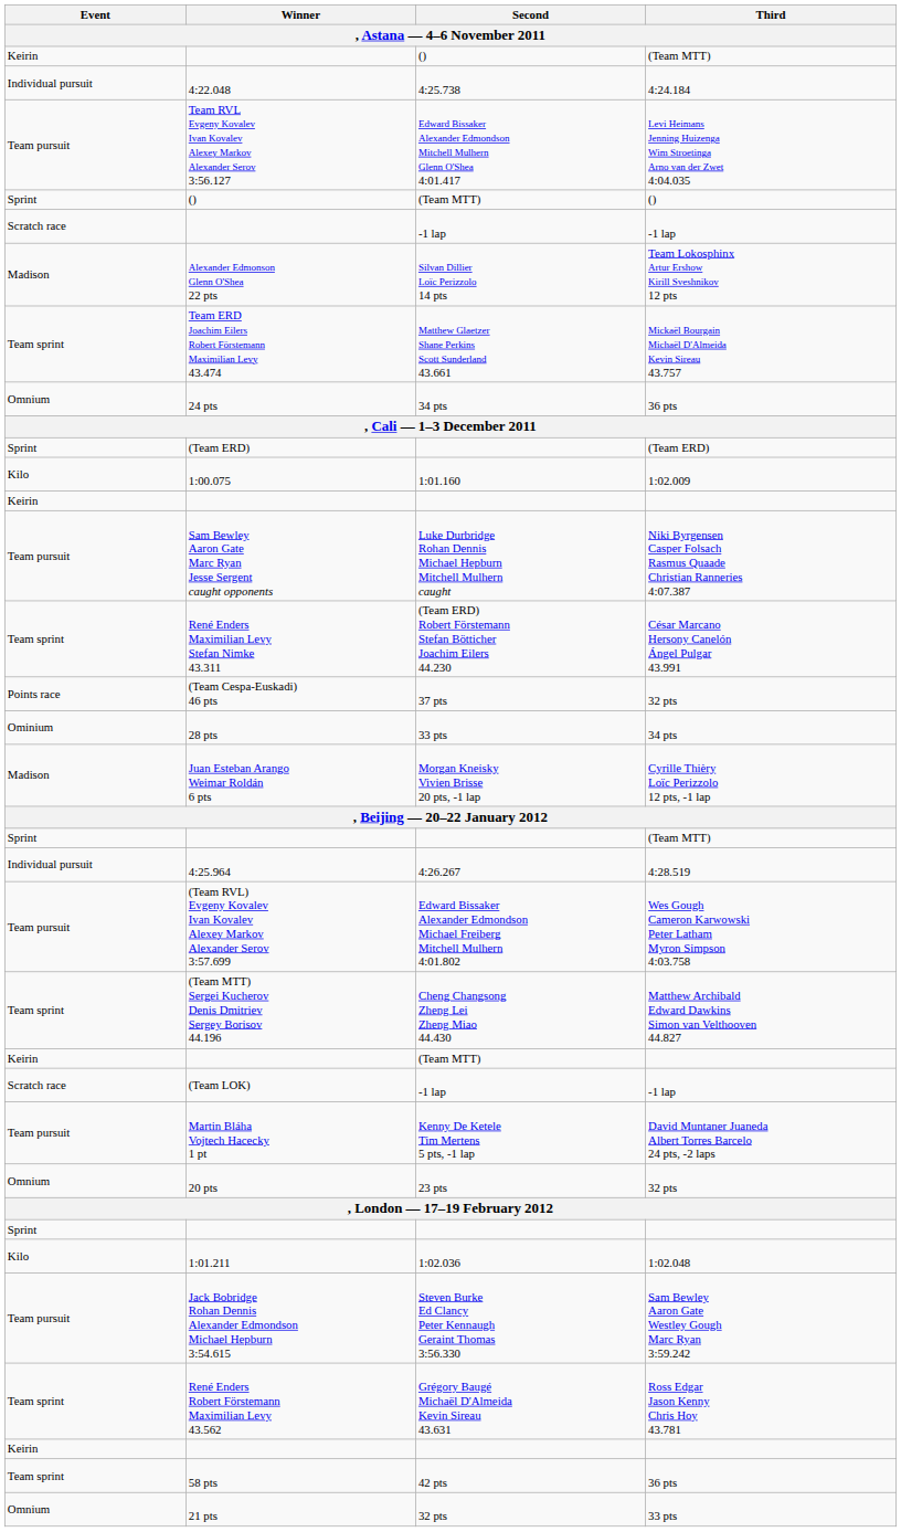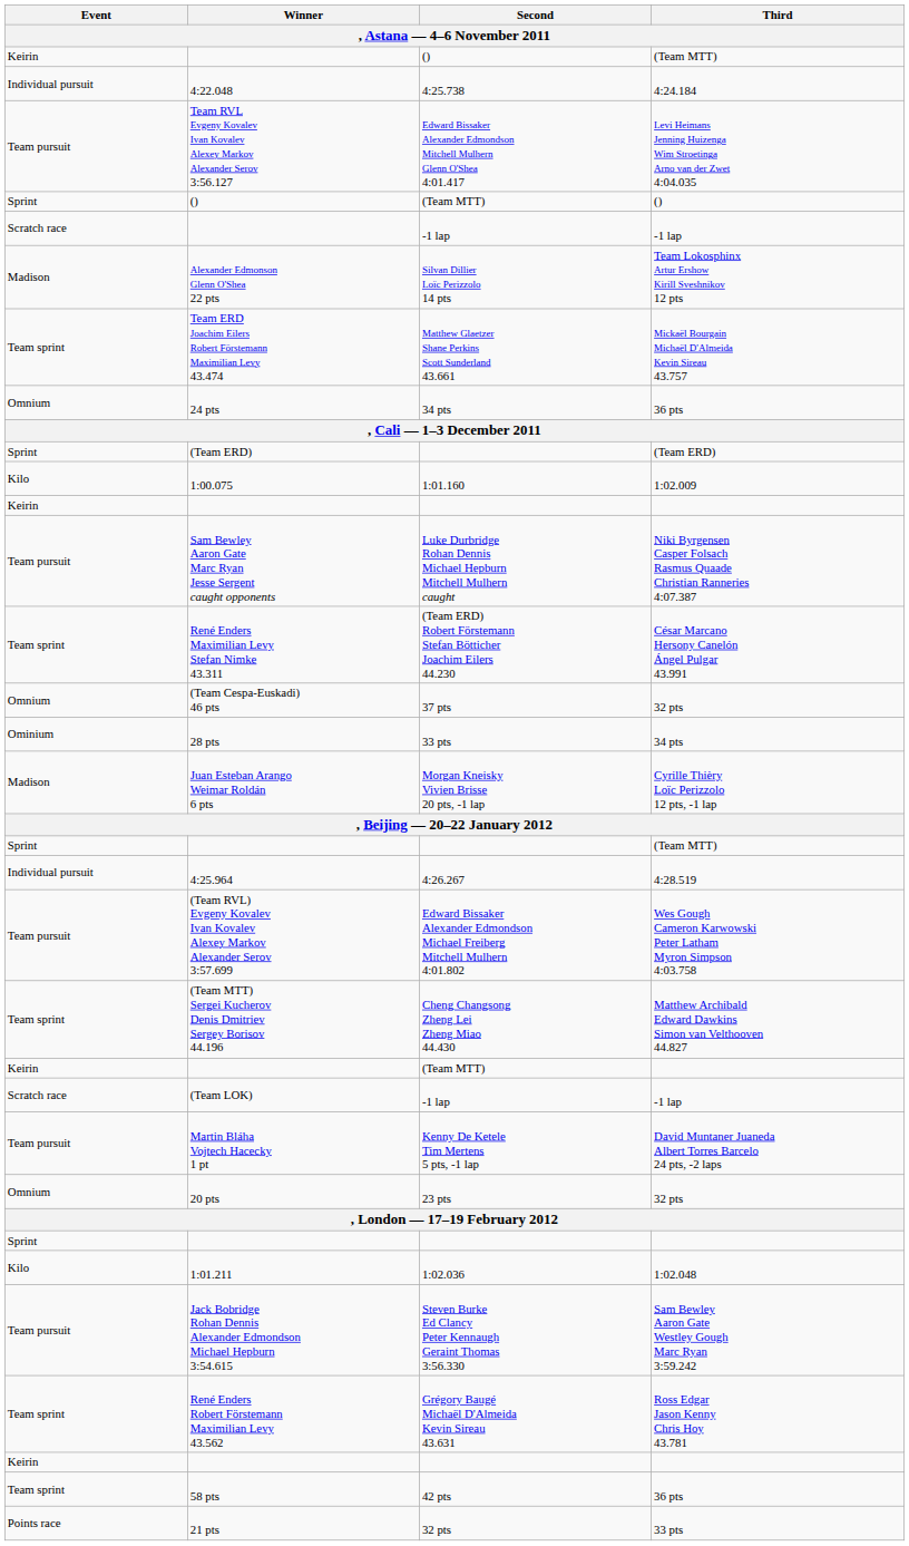 <table class="wikitable"  style="font-size:95%; width:90%;">
 <tr>
 <th>Event</th>
 <th>Winner</th>
 <th>Second</th>
 <th>Third</th>
 </tr>
 <tr>
 <th colspan=4><big>, <a href='#'>Astana</a> — 4–6 November 2011</big> <em><small></small></em></th>
 </tr>
 <tr>
 <td>Keirin</td>
 <td></td>
 <td> ()</td>
 <td> (Team MTT)</td>
 </tr>
 <tr>
 <td>Individual pursuit</td>
 <td><br>4:22.048</td>
 <td><br>4:25.738</td>
 <td><br>4:24.184</td>
 </tr>
 <tr>
 <td>Team pursuit</td>
 <td><a href='#'>Team RVL</a><br><small><a href='#'>Evgeny Kovalev</a><br><a href='#'>Ivan Kovalev</a><br><a href='#'>Alexey Markov</a><br><a href='#'>Alexander Serov</a></small><br>3:56.127</td>
 <td><br><small><a href='#'>Edward Bissaker</a><br><a href='#'>Alexander Edmondson</a><br><a href='#'>Mitchell Mulhern</a><br><a href='#'>Glenn O'Shea</a></small><br>4:01.417</td>
 <td><br><small><a href='#'>Levi Heimans</a><br><a href='#'>Jenning Huizenga</a><br><a href='#'>Wim Stroetinga</a><br><a href='#'>Arno van der Zwet</a></small><br>4:04.035</td>
 </tr>
 <tr>
 <td>Sprint</td>
 <td> ()</td>
 <td> (Team MTT)</td>
 <td> ()</td>
 </tr>
 <tr>
 <td>Scratch race</td>
 <td></td>
 <td><br>-1 lap</td>
 <td><br>-1 lap</td>
 </tr>
 <tr>
 <td>Madison</td>
 <td><br><small><a href='#'>Alexander Edmonson</a><br><a href='#'>Glenn O'Shea</a></small><br>22 pts</td>
 <td><br><small><a href='#'>Silvan Dillier</a><br><a href='#'>Loïc Perizzolo</a></small><br>14 pts</td>
 <td><a href='#'>Team Lokosphinx</a><br><small><a href='#'>Artur Ershow</a><br><a href='#'>Kirill Sveshnikov</a></small><br>12 pts</td>
 </tr>
 <tr>
 <td>Team sprint</td>
 <td><a href='#'>Team ERD</a><br><small><a href='#'>Joachim Eilers</a><br><a href='#'>Robert Förstemann</a><br><a href='#'>Maximilian Levy</a></small><br>43.474</td>
 <td> <br><small><a href='#'>Matthew Glaetzer</a><br><a href='#'>Shane Perkins</a><br><a href='#'>Scott Sunderland</a></small><br>43.661</td>
 <td><br><small><a href='#'>Mickaël Bourgain</a><br><a href='#'>Michaël D'Almeida</a><br><a href='#'>Kevin Sireau</a></small><br>43.757</td>
 </tr>
 <tr>
 <td>Omnium</td>
 <td><br>24 pts</td>
 <td><br>34 pts</td>
 <td><br>36 pts</td>
 </tr>
 <tr>
 <th colspan=4><big>, <a href='#'>Cali</a> — 1–3 December 2011</big></th>
 </tr>
 <tr>
 <td>Sprint<br><em><small></small></em></td>
 <td> (Team ERD)</td>
 <td></td>
 <td> (Team ERD)</td>
 </tr>
 <tr>
 <td>Kilo<br><em><small></small></em></td>
 <td><br>1:00.075</td>
 <td><br>1:01.160</td>
 <td><br>1:02.009</td>
 </tr>
 <tr>
 <td>Keirin<br><em><small></small></em></td>
 <td></td>
 <td></td>
 <td></td>
 </tr>
 <tr>
 <td>Team pursuit<br><em><small></small></em></td>
 <td><br><a href='#'>Sam Bewley</a><br><a href='#'>Aaron Gate</a><br><a href='#'>Marc Ryan</a><br><a href='#'>Jesse Sergent</a><br><em>caught opponents</em></td>
 <td><br><a href='#'>Luke Durbridge</a><br><a href='#'>Rohan Dennis</a><br><a href='#'>Michael Hepburn</a><br><a href='#'>Mitchell Mulhern</a><br><em>caught</em></td>
 <td><br><a href='#'>Niki Byrgensen</a><br><a href='#'>Casper Folsach</a><br><a href='#'>Rasmus Quaade</a><br><a href='#'>Christian Ranneries</a><br>4:07.387</td>
 </tr>
 <tr>
 <td>Team sprint<br><em><small></small></em></td>
 <td><br><a href='#'>René Enders</a><br><a href='#'>Maximilian Levy</a><br><a href='#'>Stefan Nimke</a><br>43.311</td>
 <td> (Team ERD)<br><a href='#'>Robert Förstemann</a><br><a href='#'>Stefan Bötticher</a><br><a href='#'>Joachim Eilers</a><br>44.230</td>
 <td><br><a href='#'>César Marcano</a><br><a href='#'>Hersony Canelón</a><br><a href='#'>Ángel Pulgar</a><br>43.991</td>
 </tr>
 <tr>
-<td>Points race<br><em><small></small></em></td>
+<td>Omnium<br><em><small></small></em></td>
 <td> (Team Cespa-Euskadi)<br>46 pts</td>
 <td><br>37 pts</td>
 <td><br>32 pts</td>
 </tr>
 <tr>
 <td>Ominium<br><em><small></small></em></td>
 <td><br>28 pts</td>
 <td><br>33 pts</td>
 <td><br>34 pts</td>
 </tr>
 <tr>
 <td>Madison<br><em><small></small></em></td>
 <td><br><a href='#'>Juan Esteban Arango</a><br><a href='#'>Weimar Roldán</a><br>6 pts</td>
 <td><br><a href='#'>Morgan Kneisky</a><br><a href='#'>Vivien Brisse</a><br>20 pts, -1 lap</td>
 <td><br><a href='#'>Cyrille Thièry</a><br><a href='#'>Loïc Perizzolo</a><br>12 pts, -1 lap</td>
 </tr>
 <tr>
 <th colspan=4><big>, <a href='#'>Beijing</a> — 20–22 January 2012</big></th>
 </tr>
 <tr>
 <td>Sprint<br><em><small></small></em></td>
 <td></td>
 <td></td>
 <td> (Team MTT)</td>
 </tr>
 <tr>
 <td>Individual pursuit<br><em><small></small></em></td>
 <td><br>4:25.964</td>
 <td><br>4:26.267</td>
 <td><br>4:28.519</td>
 </tr>
 <tr>
 <td>Team pursuit<br><em><small></small></em></td>
 <td> (Team RVL)<br><a href='#'>Evgeny Kovalev</a><br><a href='#'>Ivan Kovalev</a><br><a href='#'>Alexey Markov</a><br><a href='#'>Alexander Serov</a><br>3:57.699</td>
 <td><br><a href='#'>Edward Bissaker</a><br><a href='#'>Alexander Edmondson</a><br><a href='#'>Michael Freiberg</a><br><a href='#'>Mitchell Mulhern</a><br>4:01.802</td>
 <td><br><a href='#'>Wes Gough</a><br><a href='#'>Cameron Karwowski</a><br><a href='#'>Peter Latham</a><br><a href='#'>Myron Simpson</a><br>4:03.758</td>
 </tr>
 <tr>
 <td>Team sprint<br><em><small></small></em></td>
 <td> (Team MTT)<br><a href='#'>Sergei Kucherov</a><br><a href='#'>Denis Dmitriev</a><br><a href='#'>Sergey Borisov</a><br>44.196</td>
 <td><br><a href='#'>Cheng Changsong</a><br><a href='#'>Zheng Lei</a><br><a href='#'>Zheng Miao</a><br>44.430</td>
 <td><br><a href='#'>Matthew Archibald</a><br><a href='#'>Edward Dawkins</a><br><a href='#'>Simon van Velthooven</a><br>44.827</td>
 </tr>
 <tr>
 <td>Keirin<br><em><small></small></em></td>
 <td></td>
 <td> (Team MTT)</td>
 <td></td>
 </tr>
 <tr>
 <td>Scratch race<br><em><small></small></em></td>
 <td> (Team LOK)</td>
 <td><br>-1 lap</td>
 <td><br>-1 lap</td>
 </tr>
 <tr>
 <td>Team pursuit</td>
 <td><br><a href='#'>Martin Bláha</a><br><a href='#'>Vojtech Hacecky</a><br>1 pt</td>
 <td><br><a href='#'>Kenny De Ketele</a><br><a href='#'>Tim Mertens</a><br>5 pts, -1 lap</td>
 <td><br><a href='#'>David Muntaner Juaneda</a><br><a href='#'>Albert Torres Barcelo</a><br>24 pts, -2 laps</td>
 </tr>
 <tr>
 <td>Omnium<br><em><small></small></em></td>
 <td><br>20 pts</td>
 <td><br>23 pts</td>
 <td><br>32 pts</td>
 </tr>
 <tr>
 <th colspan=4><big>, London — 17–19 February 2012</big></th>
 </tr>
 <tr>
 <td>Sprint<br><em><small></small></em></td>
 <td></td>
 <td></td>
 <td></td>
 </tr>
 <tr>
 <td>Kilo<br><em><small></small></em></td>
 <td><br>1:01.211</td>
 <td><br>1:02.036</td>
 <td><br>1:02.048</td>
 </tr>
 <tr>
 <td>Team pursuit<br><em><small></small></em></td>
 <td><br><a href='#'>Jack Bobridge</a><br><a href='#'>Rohan Dennis</a><br><a href='#'>Alexander Edmondson</a><br><a href='#'>Michael Hepburn</a><br>3:54.615</td>
 <td><br><a href='#'>Steven Burke</a><br><a href='#'>Ed Clancy</a><br><a href='#'>Peter Kennaugh</a><br><a href='#'>Geraint Thomas</a><br>3:56.330</td>
 <td><br><a href='#'>Sam Bewley</a><br><a href='#'>Aaron Gate</a><br><a href='#'>Westley Gough</a><br><a href='#'>Marc Ryan</a><br>3:59.242</td>
 </tr>
 <tr>
 <td>Team sprint<br><em><small></small></em></td>
 <td><br><a href='#'>René Enders</a><br><a href='#'>Robert Förstemann</a><br><a href='#'>Maximilian Levy</a><br>43.562</td>
 <td><br><a href='#'>Grégory Baugé</a><br><a href='#'>Michaël D'Almeida</a><br><a href='#'>Kevin Sireau</a><br>43.631</td>
 <td><br><a href='#'>Ross Edgar</a><br><a href='#'>Jason Kenny</a><br><a href='#'>Chris Hoy</a><br>43.781</td>
 </tr>
 <tr>
 <td>Keirin<br><em><small></small></em></td>
 <td></td>
 <td></td>
 <td></td>
 </tr>
 <tr>
 <td>Team sprint<br><em><small></small></em></td>
 <td><br>58 pts</td>
 <td><br>42 pts</td>
 <td><br>36 pts</td>
 </tr>
 <tr>
-<td>Omnium<br><em><small></small></em></td>
+<td>Points race<br><em><small></small></em></td>
 <td><br>21 pts</td>
 <td><br>32 pts</td>
 <td><br>33 pts</td>
 </tr>
 </table>
